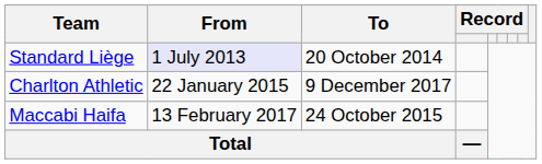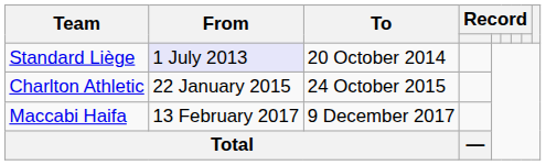 <table class=wikitable style="text-align: center">
 <tr>
 <th rowspan=2>Team</th>
 <th rowspan=2>From</th>
 <th rowspan=2>To</th>
 <th colspan=5>Record</th>
 <th rowspan=2></th>
 </tr>
 <tr>
 <th></th>
 <th></th>
 <th></th>
 <th></th>
 <th></th>
 </tr>
 <tr>
 <td align=left><a href='#'>Standard Liège</a></td>
 <td align=left style="background: lavender;">1 July 2013</td>
 <td align=left>20 October 2014<br></td>
 <td></td>
 </tr>
 <tr>
 <td align=left><a href='#'>Charlton Athletic</a></td>
 <td align=left>22 January 2015</td>
-<td align=left>9 December 2017<br></td>
+<td align=left>24 October 2015<br></td>
 <td></td>
 </tr>
 <tr>
 <td align=left><a href='#'>Maccabi Haifa</a></td>
 <td align=left>13 February 2017</td>
-<td align=left>24 October 2015<br></td>
+<td align=left>9 December 2017<br></td>
 <td></td>
 </tr>
 <tr>
 <th colspan=3>Total<br></th>
 <th>—</th>
 </tr>
 </table>
